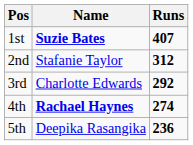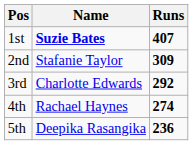 <table class="wikitable">
 <tr>
 <th>Pos</th>
 <th>Name</th>
 <th>Runs</th>
 </tr>
 <tr>
 <td>1st</td>
 <td><strong> <a href='#'>Suzie Bates</a></strong></td>
 <td><strong>407</strong></td>
 </tr>
 <tr>
 <td>2nd</td>
 <td> <a href='#'>Stafanie Taylor</a></td>
-<td><strong>312</strong></td>
+<td><strong>309</strong></td>
 </tr>
 <tr>
 <td>3rd</td>
 <td> <a href='#'>Charlotte Edwards</a></td>
 <td><strong>292</strong></td>
 </tr>
 <tr>
 <td>4th</td>
-<td><strong> <a href='#'>Rachael Haynes</a></strong></td>
+<td> <a href='#'>Rachael Haynes</a></td>
 <td><strong>274</strong></td>
 </tr>
 <tr>
 <td>5th</td>
 <td> <a href='#'>Deepika Rasangika</a></td>
 <td><strong>236</strong></td>
 </tr>
 </table>
